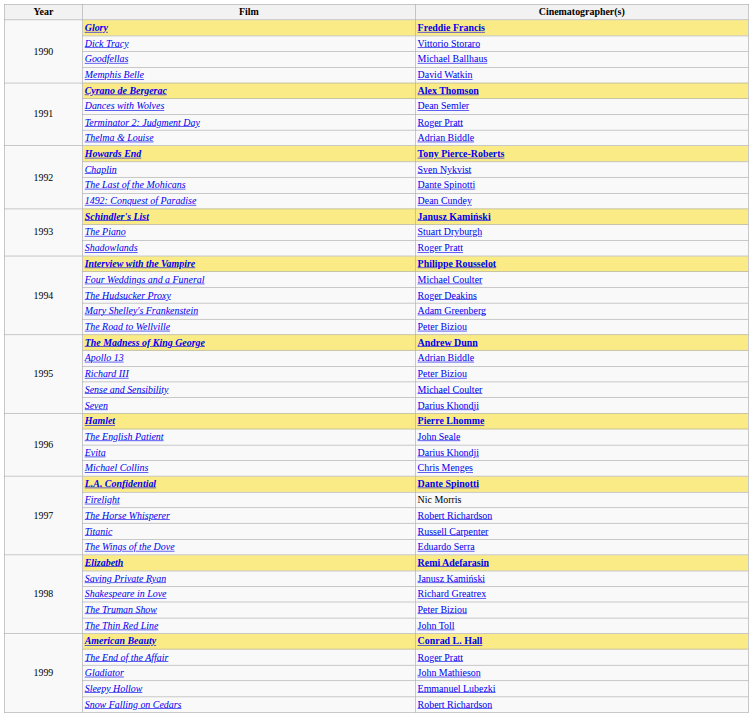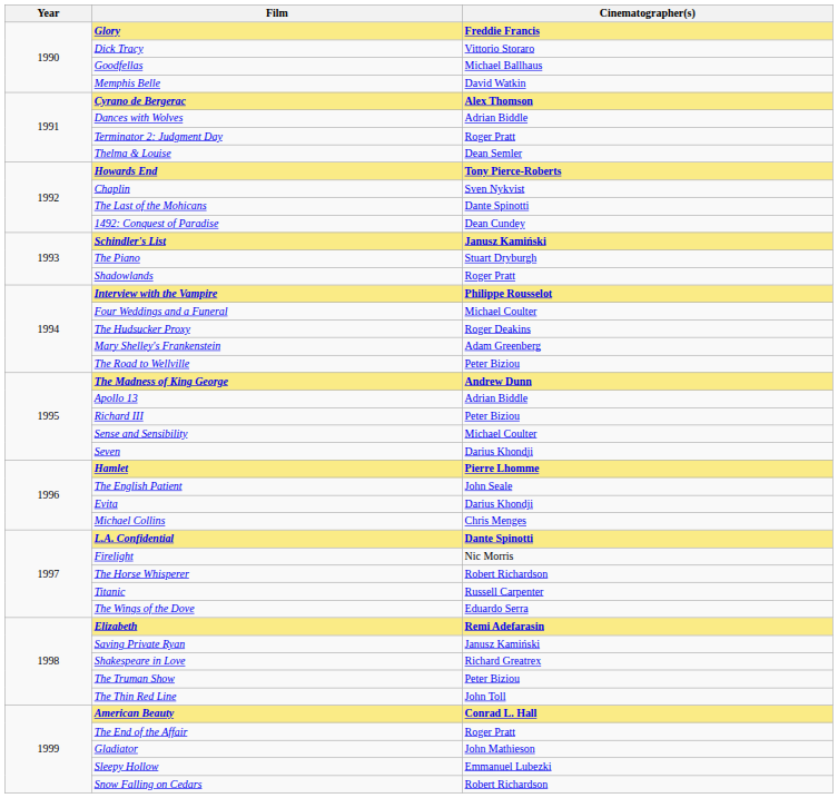 <table class="wikitable" width="95%" cellpadding="5">
 <tr>
 <th width="100"><strong>Year</strong></th>
 <th width="450"><strong>Film</strong></th>
 <th width="450"><strong>Cinematographer(s)</strong></th>
 </tr>
 <tr>
 <td rowspan="4" style="text-align:center;">1990</td>
 <td style="background:#FAEB86;"><strong><em><a href='#'>Glory</a></em></strong></td>
 <td style="background:#FAEB86;"><strong><a href='#'>Freddie Francis</a></strong></td>
 </tr>
 <tr>
 <td><em><a href='#'>Dick Tracy</a></em></td>
 <td><a href='#'>Vittorio Storaro</a></td>
 </tr>
 <tr>
 <td><em><a href='#'>Goodfellas</a></em></td>
 <td><a href='#'>Michael Ballhaus</a></td>
 </tr>
 <tr>
 <td><em><a href='#'>Memphis Belle</a></em></td>
 <td><a href='#'>David Watkin</a></td>
 </tr>
 <tr>
 <td rowspan="4" style="text-align:center;">1991</td>
 <td style="background:#FAEB86;"><strong><em><a href='#'>Cyrano de Bergerac</a></em></strong></td>
 <td style="background:#FAEB86;"><strong><a href='#'>Alex Thomson</a></strong></td>
 </tr>
 <tr>
 <td><em><a href='#'>Dances with Wolves</a></em></td>
-<td><a href='#'>Dean Semler</a></td>
+<td><a href='#'>Adrian Biddle</a></td>
 </tr>
 <tr>
 <td><em><a href='#'>Terminator 2: Judgment Day</a></em></td>
 <td><a href='#'>Roger Pratt</a></td>
 </tr>
 <tr>
 <td><em><a href='#'>Thelma & Louise</a></em></td>
-<td><a href='#'>Adrian Biddle</a></td>
+<td><a href='#'>Dean Semler</a></td>
 </tr>
 <tr>
 <td rowspan="4" style="text-align:center;">1992</td>
 <td style="background:#FAEB86;"><strong><em><a href='#'>Howards End</a></em></strong></td>
 <td style="background:#FAEB86;"><strong><a href='#'>Tony Pierce-Roberts</a></strong></td>
 </tr>
 <tr>
 <td><em><a href='#'>Chaplin</a></em></td>
 <td><a href='#'>Sven Nykvist</a></td>
 </tr>
 <tr>
 <td><em><a href='#'>The Last of the Mohicans</a></em></td>
 <td><a href='#'>Dante Spinotti</a></td>
 </tr>
 <tr>
 <td><em><a href='#'>1492: Conquest of Paradise</a></em></td>
 <td><a href='#'>Dean Cundey</a></td>
 </tr>
 <tr>
 <td rowspan="3" style="text-align:center;">1993</td>
 <td style="background:#FAEB86;"><strong><em><a href='#'>Schindler's List</a></em></strong></td>
 <td style="background:#FAEB86;"><strong><a href='#'>Janusz Kamiński</a></strong></td>
 </tr>
 <tr>
 <td><em><a href='#'>The Piano</a></em></td>
 <td><a href='#'>Stuart Dryburgh</a></td>
 </tr>
 <tr>
 <td><em><a href='#'>Shadowlands</a></em></td>
 <td><a href='#'>Roger Pratt</a></td>
 </tr>
 <tr>
 <td rowspan="5" style="text-align:center;">1994</td>
 <td style="background:#FAEB86;"><strong><em><a href='#'>Interview with the Vampire</a></em></strong></td>
 <td style="background:#FAEB86;"><strong><a href='#'>Philippe Rousselot</a></strong></td>
 </tr>
 <tr>
 <td><em><a href='#'>Four Weddings and a Funeral</a></em></td>
 <td><a href='#'>Michael Coulter</a></td>
 </tr>
 <tr>
 <td><em><a href='#'>The Hudsucker Proxy</a></em></td>
 <td><a href='#'>Roger Deakins</a></td>
 </tr>
 <tr>
 <td><em><a href='#'>Mary Shelley's Frankenstein</a></em></td>
 <td><a href='#'>Adam Greenberg</a></td>
 </tr>
 <tr>
 <td><em><a href='#'>The Road to Wellville</a></em></td>
 <td><a href='#'>Peter Biziou</a></td>
 </tr>
 <tr>
 <td rowspan="5" style="text-align:center;">1995</td>
 <td style="background:#FAEB86;"><strong><em><a href='#'>The Madness of King George</a></em></strong></td>
 <td style="background:#FAEB86;"><strong><a href='#'>Andrew Dunn</a></strong></td>
 </tr>
 <tr>
 <td><em><a href='#'>Apollo 13</a></em></td>
 <td><a href='#'>Adrian Biddle</a></td>
 </tr>
 <tr>
 <td><em><a href='#'>Richard III</a></em></td>
 <td><a href='#'>Peter Biziou</a></td>
 </tr>
 <tr>
 <td><em><a href='#'>Sense and Sensibility</a></em></td>
 <td><a href='#'>Michael Coulter</a></td>
 </tr>
 <tr>
 <td><em><a href='#'>Seven</a></em></td>
 <td><a href='#'>Darius Khondji</a></td>
 </tr>
 <tr>
 <td rowspan="4" style="text-align:center;">1996</td>
 <td style="background:#FAEB86;"><strong><em><a href='#'>Hamlet</a></em></strong></td>
 <td style="background:#FAEB86;"><strong><a href='#'>Pierre Lhomme</a></strong></td>
 </tr>
 <tr>
 <td><em><a href='#'>The English Patient</a></em></td>
 <td><a href='#'>John Seale</a></td>
 </tr>
 <tr>
 <td><em><a href='#'>Evita</a></em></td>
 <td><a href='#'>Darius Khondji</a></td>
 </tr>
 <tr>
 <td><em><a href='#'>Michael Collins</a></em></td>
 <td><a href='#'>Chris Menges</a></td>
 </tr>
 <tr>
 <td rowspan="5" style="text-align:center;">1997</td>
 <td style="background:#FAEB86;"><strong><em><a href='#'>L.A. Confidential</a></em></strong></td>
 <td style="background:#FAEB86;"><strong><a href='#'>Dante Spinotti</a></strong></td>
 </tr>
 <tr>
 <td><em><a href='#'>Firelight</a></em></td>
 <td>Nic Morris</td>
 </tr>
 <tr>
 <td><em><a href='#'>The Horse Whisperer</a></em></td>
 <td><a href='#'>Robert Richardson</a></td>
 </tr>
 <tr>
 <td><em><a href='#'>Titanic</a></em></td>
 <td><a href='#'>Russell Carpenter</a></td>
 </tr>
 <tr>
 <td><em><a href='#'>The Wings of the Dove</a></em></td>
 <td><a href='#'>Eduardo Serra</a></td>
 </tr>
 <tr>
 <td rowspan="5" style="text-align:center;">1998</td>
 <td style="background:#FAEB86;"><strong><em><a href='#'>Elizabeth</a></em></strong></td>
 <td style="background:#FAEB86;"><strong><a href='#'>Remi Adefarasin</a></strong></td>
 </tr>
 <tr>
 <td><em><a href='#'>Saving Private Ryan</a></em></td>
 <td><a href='#'>Janusz Kamiński</a></td>
 </tr>
 <tr>
 <td><em><a href='#'>Shakespeare in Love</a></em></td>
 <td><a href='#'>Richard Greatrex</a></td>
 </tr>
 <tr>
 <td><em><a href='#'>The Truman Show</a></em></td>
 <td><a href='#'>Peter Biziou</a></td>
 </tr>
 <tr>
 <td><em><a href='#'>The Thin Red Line</a></em></td>
 <td><a href='#'>John Toll</a></td>
 </tr>
 <tr>
 <td rowspan="5" style="text-align:center;">1999</td>
 <td style="background:#FAEB86;"><strong><em><a href='#'>American Beauty</a></em></strong></td>
 <td style="background:#FAEB86;"><strong><a href='#'>Conrad L. Hall</a></strong></td>
 </tr>
 <tr>
 <td><em><a href='#'>The End of the Affair</a></em></td>
 <td><a href='#'>Roger Pratt</a></td>
 </tr>
 <tr>
 <td><em><a href='#'>Gladiator</a></em></td>
 <td><a href='#'>John Mathieson</a></td>
 </tr>
 <tr>
 <td><em><a href='#'>Sleepy Hollow</a></em></td>
 <td><a href='#'>Emmanuel Lubezki</a></td>
 </tr>
 <tr>
 <td><em><a href='#'>Snow Falling on Cedars</a></em></td>
 <td><a href='#'>Robert Richardson</a></td>
 </tr>
 </table>
